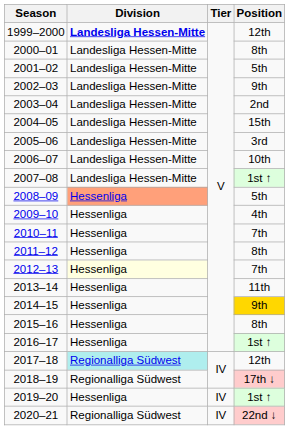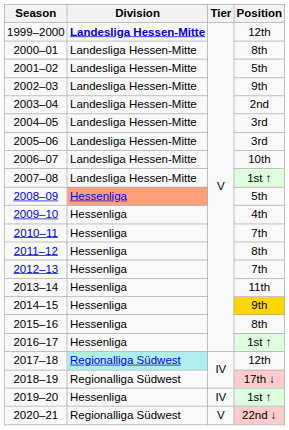 <table class="wikitable">
 <tr>
 <th>Season</th>
 <th>Division</th>
 <th>Tier</th>
 <th>Position</th>
 </tr>
 <tr align="center">
 <td>1999–2000</td>
 <td align="left"><strong><a href='#'>Landesliga Hessen-Mitte</a></strong></td>
 <td rowspan=18>V</td>
 <td>12th</td>
 </tr>
 <tr align="center">
 <td>2000–01</td>
 <td align="left">Landesliga Hessen-Mitte</td>
 <td>8th</td>
 </tr>
 <tr align="center">
 <td>2001–02</td>
 <td align="left">Landesliga Hessen-Mitte</td>
 <td>5th</td>
 </tr>
 <tr align="center">
 <td>2002–03</td>
 <td align="left">Landesliga Hessen-Mitte</td>
 <td>9th</td>
 </tr>
 <tr align="center">
 <td>2003–04</td>
 <td align="left">Landesliga Hessen-Mitte</td>
 <td>2nd</td>
 </tr>
 <tr align="center">
 <td>2004–05</td>
 <td align="left">Landesliga Hessen-Mitte</td>
-<td>15th</td>
+<td>3rd</td>
 </tr>
 <tr align="center">
 <td>2005–06</td>
 <td align="left">Landesliga Hessen-Mitte</td>
 <td>3rd</td>
 </tr>
 <tr align="center">
 <td>2006–07</td>
 <td align="left">Landesliga Hessen-Mitte</td>
 <td>10th</td>
 </tr>
 <tr align="center">
 <td>2007–08</td>
 <td align="left">Landesliga Hessen-Mitte</td>
 <td style="background:#ddffdd">1st ↑</td>
 </tr>
 <tr align="center">
 <td><a href='#'>2008–09</a></td>
 <td align="left" style="background: lightsalmon;"><a href='#'>Hessenliga</a></td>
 <td>5th</td>
 </tr>
 <tr align="center">
 <td><a href='#'>2009–10</a></td>
 <td align="left">Hessenliga</td>
 <td>4th</td>
 </tr>
 <tr align="center">
 <td><a href='#'>2010–11</a></td>
 <td align="left">Hessenliga</td>
 <td>7th</td>
 </tr>
 <tr align="center">
 <td><a href='#'>2011–12</a></td>
 <td align="left">Hessenliga</td>
 <td>8th</td>
 </tr>
 <tr align="center">
 <td><a href='#'>2012–13</a></td>
-<td align="left" style="background: lightyellow;">Hessenliga</td>
+<td align="left">Hessenliga</td>
 <td>7th</td>
 </tr>
 <tr align="center">
 <td>2013–14</td>
 <td align="left">Hessenliga</td>
 <td>11th</td>
 </tr>
 <tr align="center">
 <td>2014–15</td>
 <td align="left">Hessenliga</td>
 <td style="background: gold;">9th</td>
 </tr>
 <tr align="center">
 <td>2015–16</td>
 <td align="left">Hessenliga</td>
 <td>8th</td>
 </tr>
 <tr align="center">
 <td>2016–17</td>
 <td align="left">Hessenliga</td>
 <td style="background:#ddffdd">1st ↑</td>
 </tr>
 <tr align="center">
 <td>2017–18</td>
 <td align="left" style="background: paleturquoise;"><a href='#'>Regionalliga Südwest</a></td>
 <td rowspan=2>IV</td>
 <td>12th</td>
 </tr>
 <tr align="center">
 <td>2018–19</td>
 <td align="left">Regionalliga Südwest</td>
 <td style="background:#ffcccc">17th ↓</td>
 </tr>
 <tr align="center">
 <td>2019–20</td>
 <td align="left">Hessenliga</td>
 <td>IV</td>
 <td style="background:#ddffdd">1st ↑</td>
 </tr>
 <tr align="center">
 <td>2020–21</td>
 <td align="left">Regionalliga Südwest</td>
-<td>IV</td>
+<td>V</td>
 <td style="background:#ffcccc">22nd ↓</td>
 </tr>
 </table>
